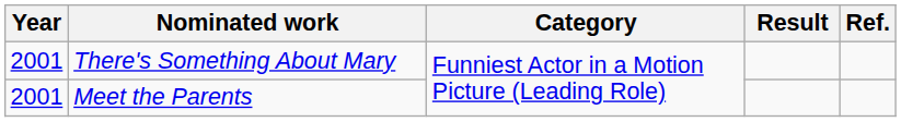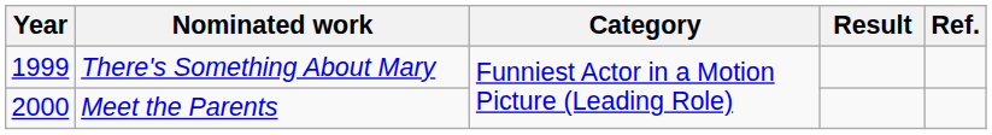 <table class=wikitable>
 <tr>
 <th scope="col" style="width:1em;">Year</th>
 <th scope="col" style="width:39em;">Nominated work</th>
 <th scope="col" style="width:35em;">Category</th>
 <th scope="col" style="width:5em;">Result</th>
 <th scope="col" style="width:1em;">Ref.</th>
 </tr>
 <tr>
-<td><a href='#'>2001</a></td>
+<td><a href='#'>1999</a></td>
 <td><em><a href='#'>There's Something About Mary</a></em></td>
 <td rowspan="2"><a href='#'>Funniest Actor in a Motion Picture (Leading Role)</a></td>
 <td></td>
 <td></td>
 </tr>
 <tr>
-<td><a href='#'>2001</a></td>
+<td><a href='#'>2000</a></td>
 <td><em><a href='#'>Meet the Parents</a></em></td>
 <td></td>
 <td></td>
 </tr>
 </table>
